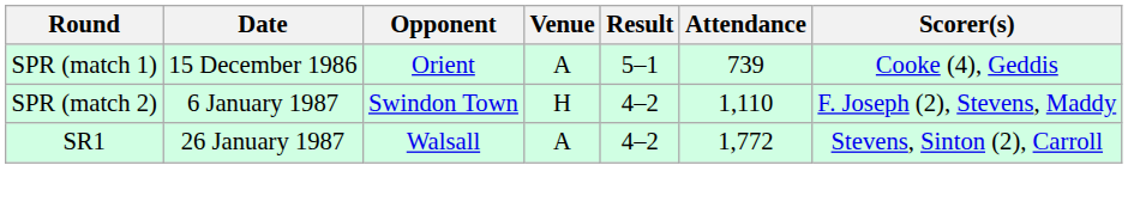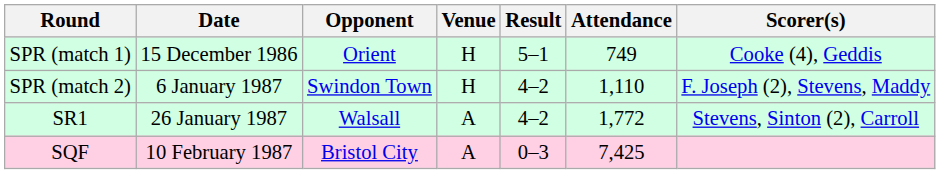 <table class="wikitable sortable" style="text-align:center;">
 <tr>
 <th>Round</th>
 <th>Date</th>
 <th>Opponent</th>
 <th>Venue</th>
 <th>Result</th>
 <th>Attendance</th>
 <th>Scorer(s)</th>
 </tr>
 <tr style="background:#d0ffe3;">
 <td>SPR (match 1)</td>
 <td>15 December 1986</td>
 <td><a href='#'>Orient</a></td>
-<td>A</td>
+<td>H</td>
 <td>5–1</td>
-<td>739</td>
+<td>749</td>
 <td><a href='#'>Cooke</a> (4), <a href='#'>Geddis</a></td>
 </tr>
 <tr style="background:#d0ffe3;">
 <td>SPR (match 2)</td>
 <td>6 January 1987</td>
 <td><a href='#'>Swindon Town</a></td>
 <td>H</td>
 <td>4–2</td>
 <td>1,110</td>
 <td><a href='#'>F. Joseph</a> (2), <a href='#'>Stevens</a>, <a href='#'>Maddy</a></td>
 </tr>
 <tr style="background:#d0ffe3;">
 <td>SR1</td>
 <td>26 January 1987</td>
 <td><a href='#'>Walsall</a></td>
 <td>A</td>
 <td>4–2</td>
 <td>1,772</td>
 <td><a href='#'>Stevens</a>, <a href='#'>Sinton</a> (2), <a href='#'>Carroll</a></td>
 </tr>
+<tr style="background:#ffd0e3;">
+<td>SQF</td>
+<td>10 February 1987</td>
+<td><a href='#'>Bristol City</a></td>
+<td>A</td>
+<td>0–3</td>
+<td>7,425</td>
+<td></td>
+</tr>
 </table>
